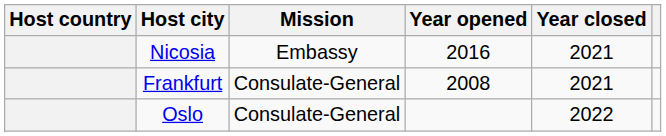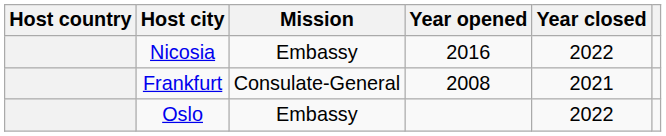 <table class="wikitable plainrowheaders" style="text-align:center;">
 <tr>
 <th scope="col">Host country</th>
 <th scope="col">Host city</th>
 <th scope="col">Mission</th>
 <th scope="col">Year opened</th>
 <th scope="col">Year closed</th>
 <th scope="col"></th>
 </tr>
 <tr>
 <th scope="row"></th>
 <td><a href='#'>Nicosia</a></td>
 <td>Embassy</td>
 <td>2016</td>
-<td>2021</td>
+<td>2022</td>
 <td></td>
 </tr>
 <tr>
 <th scope="row"></th>
 <td><a href='#'>Frankfurt</a></td>
 <td>Consulate-General</td>
 <td>2008</td>
 <td>2021</td>
 <td></td>
 </tr>
 <tr>
 <th scope="row"></th>
 <td><a href='#'>Oslo</a></td>
-<td>Consulate-General</td>
+<td>Embassy</td>
 <td></td>
 <td>2022</td>
 <td></td>
 </tr>
 </table>
